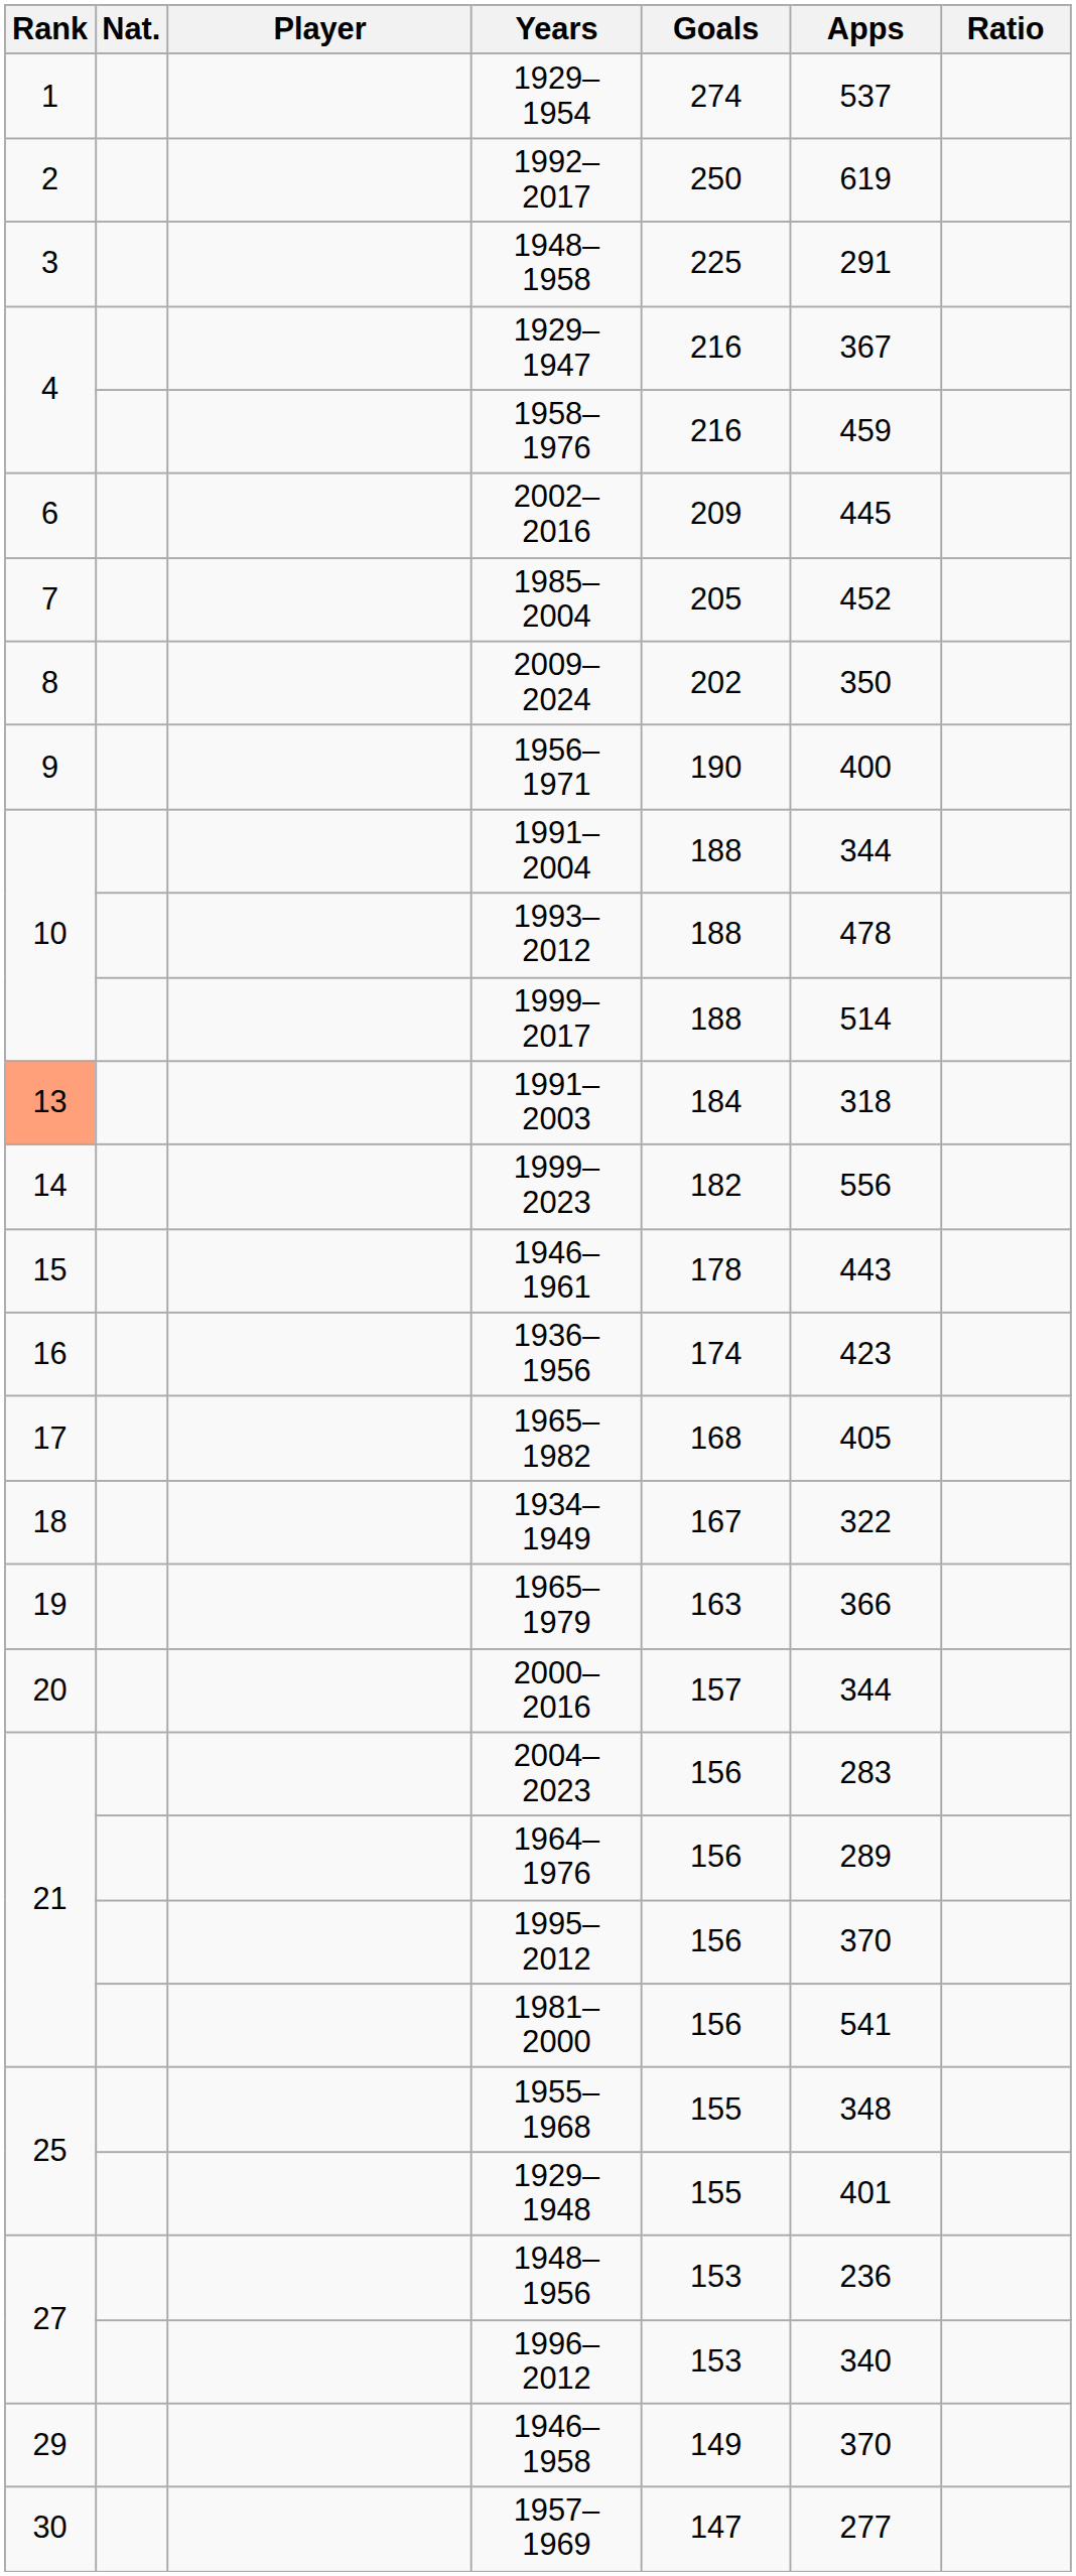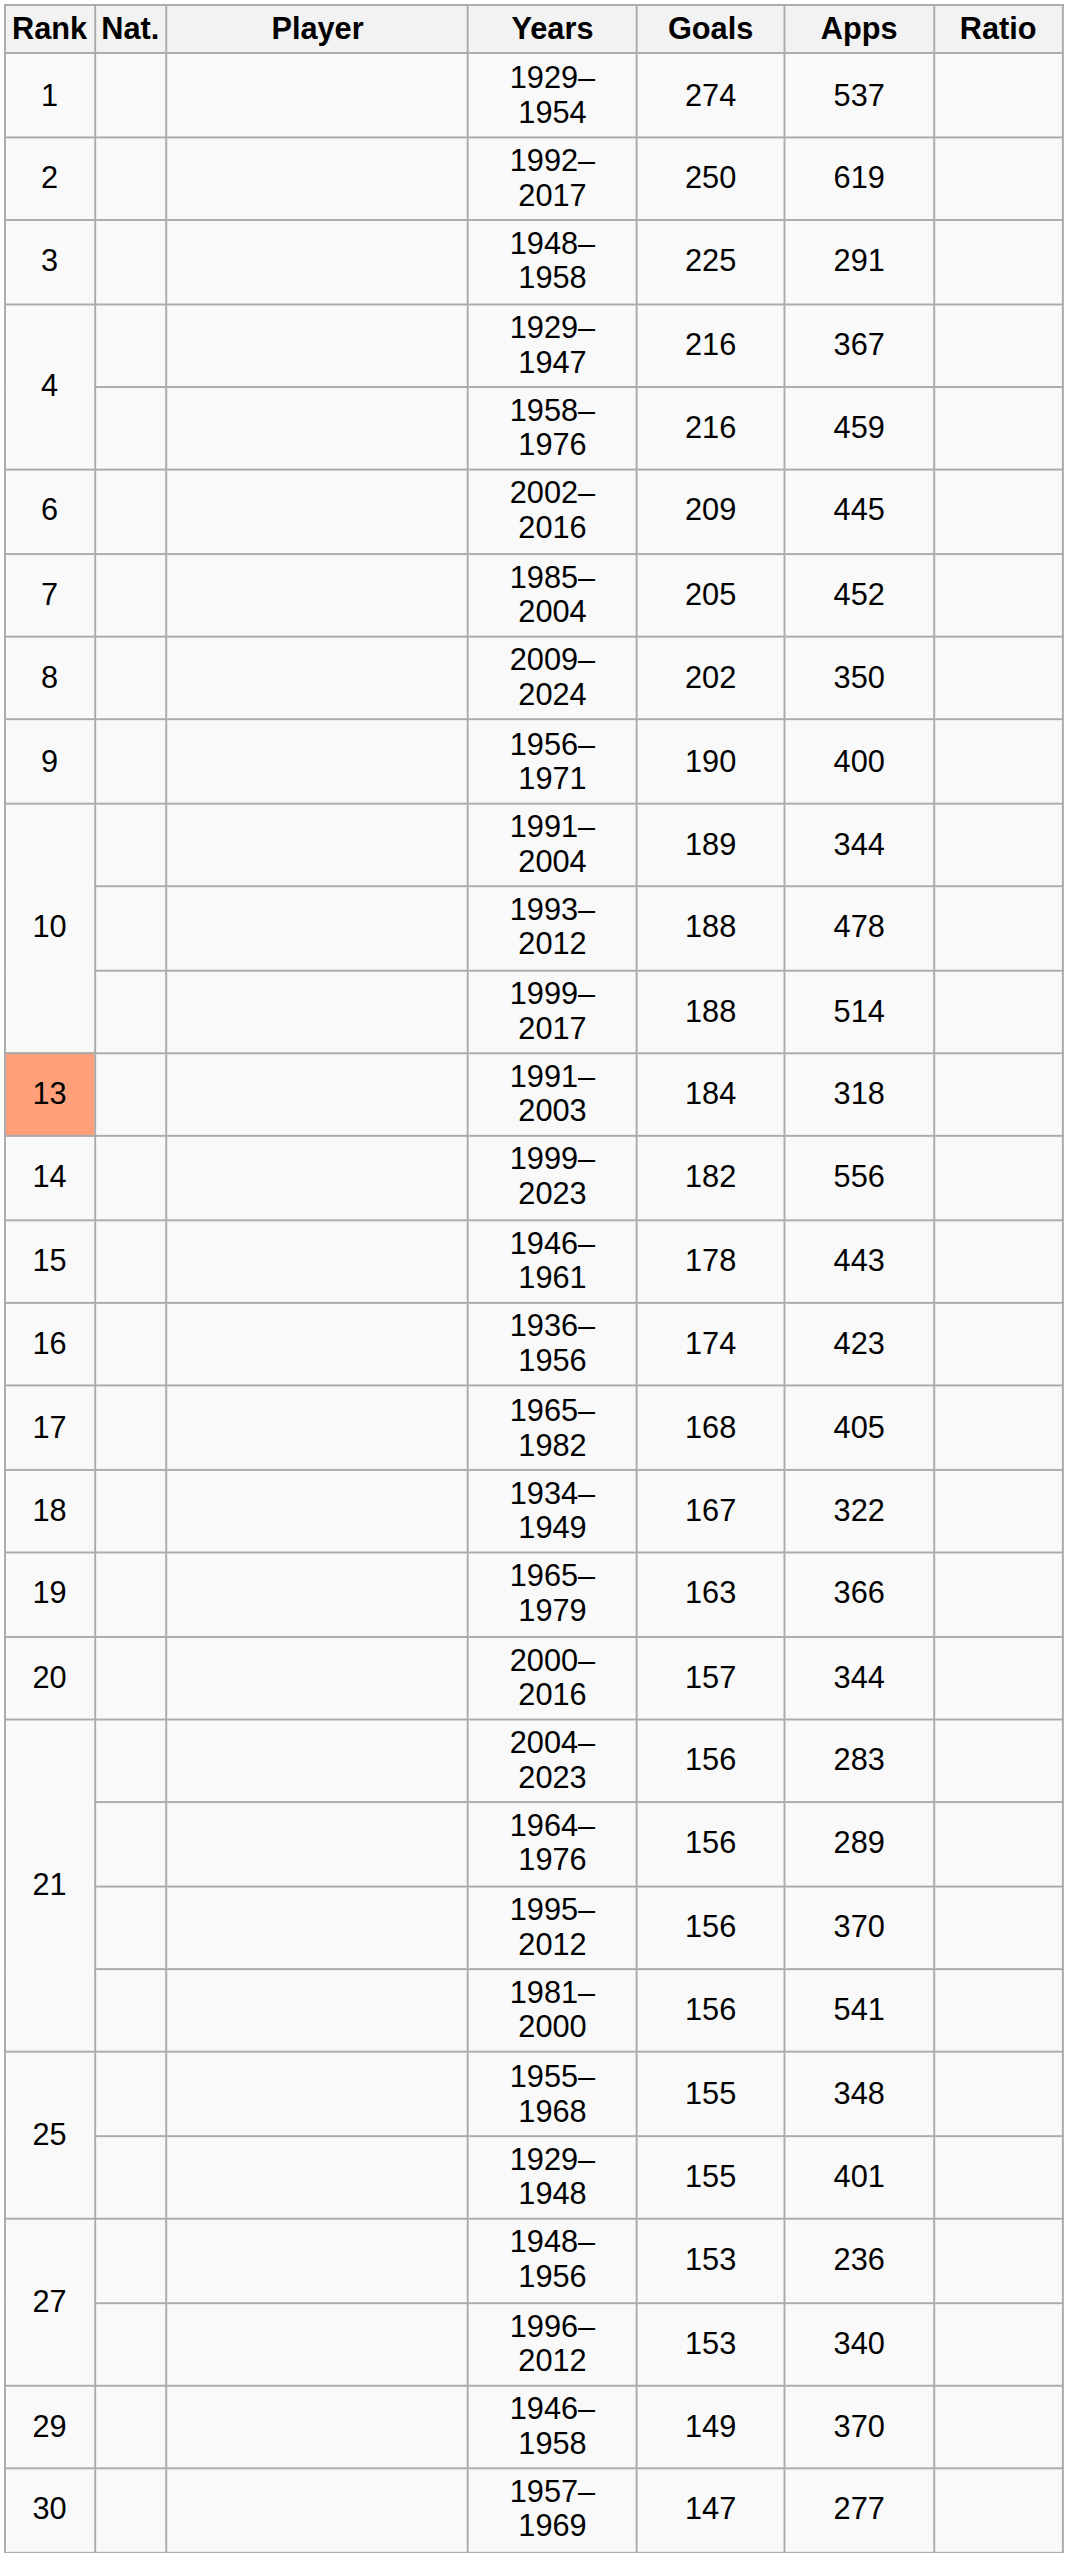 <table class="wikitable sortable nowrap">
 <tr>
 <th>Rank</th>
 <th>Nat.</th>
 <th width="150px">Player</th>
 <th width="80px">Years</th>
 <th width="70px">Goals</th>
 <th width="70px">Apps</th>
 <th width="60px">Ratio</th>
 </tr>
 <tr align="center">
 <td>1</td>
 <td></td>
 <td align=left></td>
 <td>1929–1954</td>
 <td>274</td>
 <td>537</td>
 <td></td>
 </tr>
 <tr align="center">
 <td>2</td>
 <td></td>
 <td align=left></td>
 <td>1992–2017</td>
 <td>250</td>
 <td>619</td>
 <td></td>
 </tr>
 <tr align="center">
 <td>3</td>
 <td></td>
 <td align=left></td>
 <td>1948–1958</td>
 <td>225</td>
 <td>291</td>
 <td></td>
 </tr>
 <tr align="center">
 <td rowspan="2">4</td>
 <td></td>
 <td align=left></td>
 <td>1929–1947</td>
 <td>216</td>
 <td>367</td>
 <td></td>
 </tr>
 <tr align="center">
 <td></td>
 <td align=left></td>
 <td>1958–1976</td>
 <td>216</td>
 <td>459</td>
 <td></td>
 </tr>
 <tr align="center">
 <td>6</td>
 <td></td>
 <td align=left></td>
 <td>2002–2016</td>
 <td>209</td>
 <td>445</td>
 <td></td>
 </tr>
 <tr align="center">
 <td>7</td>
 <td></td>
 <td align=left></td>
 <td>1985–2004</td>
 <td>205</td>
 <td>452</td>
 <td></td>
 </tr>
 <tr align="center">
 <td>8</td>
 <td></td>
 <td align=left><em></em></td>
 <td>2009–2024</td>
 <td>202</td>
 <td>350</td>
 <td></td>
 </tr>
 <tr align="center">
 <td>9</td>
 <td></td>
 <td align=left></td>
 <td>1956–1971</td>
 <td>190</td>
 <td>400</td>
 <td></td>
 </tr>
 <tr align="center">
 <td rowspan="3">10</td>
 <td></td>
 <td align=left></td>
 <td>1991–2004</td>
-<td>188</td>
+<td>189</td>
 <td>344</td>
 <td></td>
 </tr>
 <tr align="center">
 <td></td>
 <td align=left></td>
 <td>1993–2012</td>
 <td>188</td>
 <td>478</td>
 <td></td>
 </tr>
 <tr align="center">
 <td></td>
 <td align=left></td>
 <td>1999–2017</td>
 <td>188</td>
 <td>514</td>
 <td></td>
 </tr>
 <tr align="center">
 <td style="background: lightsalmon;">13</td>
 <td></td>
 <td align=left></td>
 <td>1991–2003</td>
 <td>184</td>
 <td>318</td>
 <td></td>
 </tr>
 <tr align="center">
 <td>14</td>
 <td></td>
 <td align=left></td>
 <td>1999–2023</td>
 <td>182</td>
 <td>556</td>
 <td></td>
 </tr>
 <tr align="center">
 <td>15</td>
 <td></td>
 <td align=left></td>
 <td>1946–1961</td>
 <td>178</td>
 <td>443</td>
 <td></td>
 </tr>
 <tr align="center">
 <td>16</td>
 <td></td>
 <td align=left></td>
 <td>1936–1956</td>
 <td>174</td>
 <td>423</td>
 <td></td>
 </tr>
 <tr align="center">
 <td>17</td>
 <td></td>
 <td align=left></td>
 <td>1965–1982</td>
 <td>168</td>
 <td>405</td>
 <td></td>
 </tr>
 <tr align="center">
 <td>18</td>
 <td></td>
 <td align=left></td>
 <td>1934–1949</td>
 <td>167</td>
 <td>322</td>
 <td></td>
 </tr>
 <tr align="center">
 <td>19</td>
 <td></td>
 <td align=left></td>
 <td>1965–1979</td>
 <td>163</td>
 <td>366</td>
 <td></td>
 </tr>
 <tr align="center">
 <td>20</td>
 <td></td>
 <td align=left></td>
 <td>2000–2016</td>
 <td>157</td>
 <td>344</td>
 <td></td>
 </tr>
 <tr align="center">
 <td rowspan="4">21</td>
 <td></td>
 <td align=left></td>
 <td>2004–2023</td>
 <td>156</td>
 <td>283</td>
 <td></td>
 </tr>
 <tr align="center">
 <td></td>
 <td align=left></td>
 <td>1964–1976</td>
 <td>156</td>
 <td>289</td>
 <td></td>
 </tr>
 <tr align="center">
 <td></td>
 <td align=left></td>
 <td>1995–2012</td>
 <td>156</td>
 <td>370</td>
 <td></td>
 </tr>
 <tr align="center">
 <td></td>
 <td align=left></td>
 <td>1981–2000</td>
 <td>156</td>
 <td>541</td>
 <td></td>
 </tr>
 <tr align="center">
 <td rowspan="2">25</td>
 <td></td>
 <td align=left></td>
 <td>1955–1968</td>
 <td>155</td>
 <td>348</td>
 <td></td>
 </tr>
 <tr align="center">
 <td></td>
 <td align=left></td>
 <td>1929–1948</td>
 <td>155</td>
 <td>401</td>
 <td></td>
 </tr>
 <tr align="center">
 <td rowspan="2">27</td>
 <td></td>
 <td align=left></td>
 <td>1948–1956</td>
 <td>153</td>
 <td>236</td>
 <td></td>
 </tr>
 <tr align="center">
 <td></td>
 <td align=left></td>
 <td>1996–2012</td>
 <td>153</td>
 <td>340</td>
 <td></td>
 </tr>
 <tr align="center">
 <td>29</td>
 <td></td>
 <td align=left></td>
 <td>1946–1958</td>
 <td>149</td>
 <td>370</td>
 <td></td>
 </tr>
 <tr align="center">
 <td>30</td>
 <td></td>
 <td align=left></td>
 <td>1957–1969</td>
 <td>147</td>
 <td>277</td>
 <td></td>
 </tr>
 </table>
